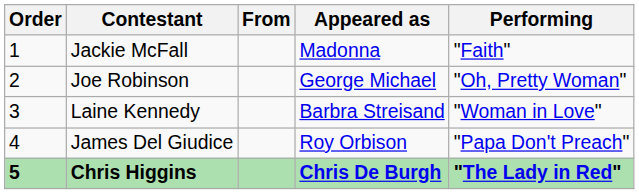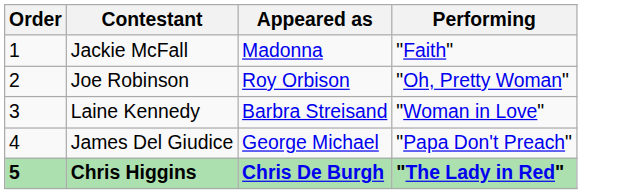 <table class="wikitable">
 <tr>
 <th>Order</th>
 <th>Contestant</th>
-<th>From</th>
 <th>Appeared as</th>
 <th>Performing</th>
 </tr>
 <tr>
 <td>1</td>
 <td>Jackie McFall</td>
-<td></td>
 <td><a href='#'>Madonna</a></td>
 <td>"<a href='#'>Faith</a>"</td>
 </tr>
 <tr>
 <td>2</td>
 <td>Joe Robinson</td>
-<td></td>
-<td><a href='#'>George Michael</a></td>
+<td><a href='#'>Roy Orbison</a></td>
 <td>"<a href='#'>Oh, Pretty Woman</a>"</td>
 </tr>
 <tr>
 <td>3</td>
 <td>Laine Kennedy</td>
-<td></td>
 <td><a href='#'>Barbra Streisand</a></td>
 <td>"<a href='#'>Woman in Love</a>"</td>
 </tr>
 <tr>
 <td>4</td>
 <td>James Del Giudice</td>
-<td></td>
-<td><a href='#'>Roy Orbison</a></td>
+<td><a href='#'>George Michael</a></td>
 <td>"<a href='#'>Papa Don't Preach</a>"</td>
 </tr>
 <tr style="background:#ACE1AF;">
 <td><strong>5</strong></td>
 <td><strong>Chris Higgins</strong></td>
-<td></td>
 <td><strong><a href='#'>Chris De Burgh</a></strong></td>
 <td><strong>"<a href='#'>The Lady in Red</a>"</strong></td>
 </tr>
 </table>
